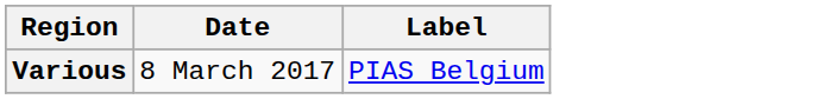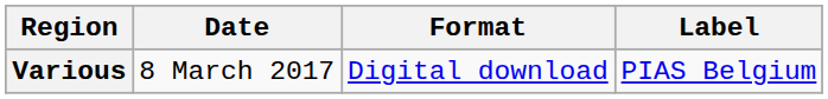 <table class="wikitable sortable plainrowheaders" style="text-align:center">
 <tr>
 <th>Region</th>
 <th>Date</th>
+<th>Format</th>
 <th>Label</th>
 </tr>
 <tr>
 <th scope="row">Various</th>
 <td>8 March 2017</td>
+<td><a href='#'>Digital download</a></td>
 <td><a href='#'>PIAS Belgium</a></td>
 </tr>
 </table>
